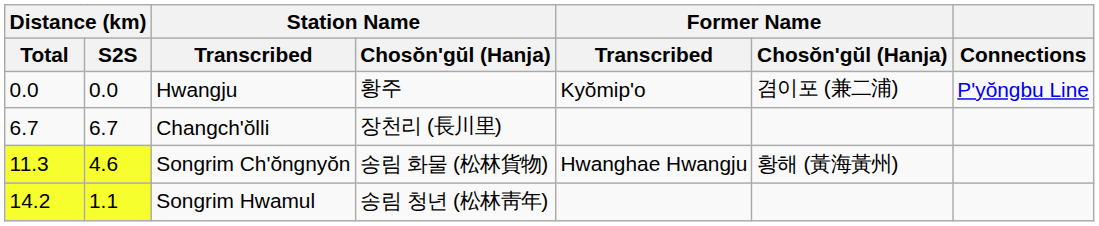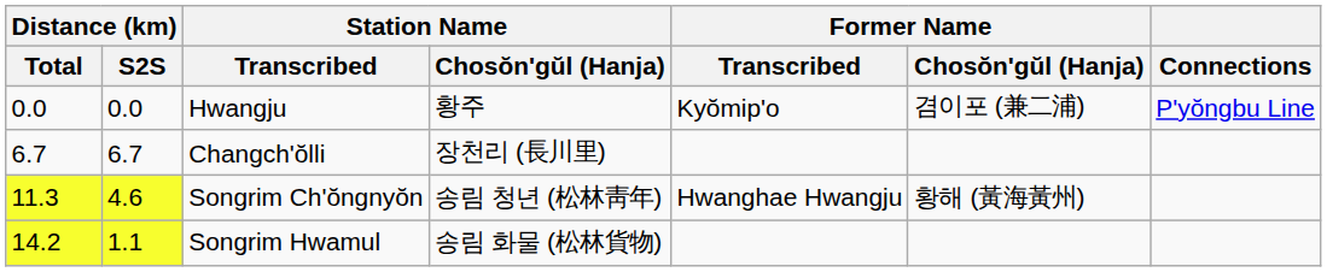 <table class="wikitable" style="font-size:90%;">
 <tr>
 <th colspan="2">Distance (km)</th>
 <th colspan="2">Station Name</th>
 <th colspan="2">Former Name</th>
 <th></th>
 </tr>
 <tr>
 <th>Total</th>
 <th>S2S</th>
 <th>Transcribed</th>
 <th>Chosŏn'gŭl (Hanja)</th>
 <th>Transcribed</th>
 <th>Chosŏn'gŭl (Hanja)</th>
 <th>Connections</th>
 </tr>
 <tr>
 <td>0.0</td>
 <td>0.0</td>
 <td>Hwangju</td>
 <td>황주</td>
 <td>Kyŏmip'o</td>
 <td>겸이포 (兼二浦)</td>
 <td><a href='#'>P'yŏngbu Line</a></td>
 </tr>
 <tr>
 <td>6.7</td>
 <td>6.7</td>
 <td>Changch'ŏlli</td>
 <td>장천리 (長川里)</td>
 <td></td>
 <td></td>
 <td></td>
 </tr>
 <tr>
 <td bgcolor=#F7FE2E>11.3</td>
 <td bgcolor=#F7FE2E>4.6</td>
 <td>Songrim Ch'ŏngnyŏn</td>
-<td>송림 화물 (松林貨物)</td>
+<td>송림 청년 (松林靑年)</td>
 <td>Hwanghae Hwangju</td>
 <td>황해 (黃海黃州)</td>
 <td></td>
 </tr>
 <tr>
 <td bgcolor=#F7FE2E>14.2</td>
 <td bgcolor=#F7FE2E>1.1</td>
 <td>Songrim Hwamul</td>
-<td>송림 청년 (松林靑年)</td>
+<td>송림 화물 (松林貨物)</td>
 <td></td>
 <td></td>
 <td></td>
 </tr>
 </table>
